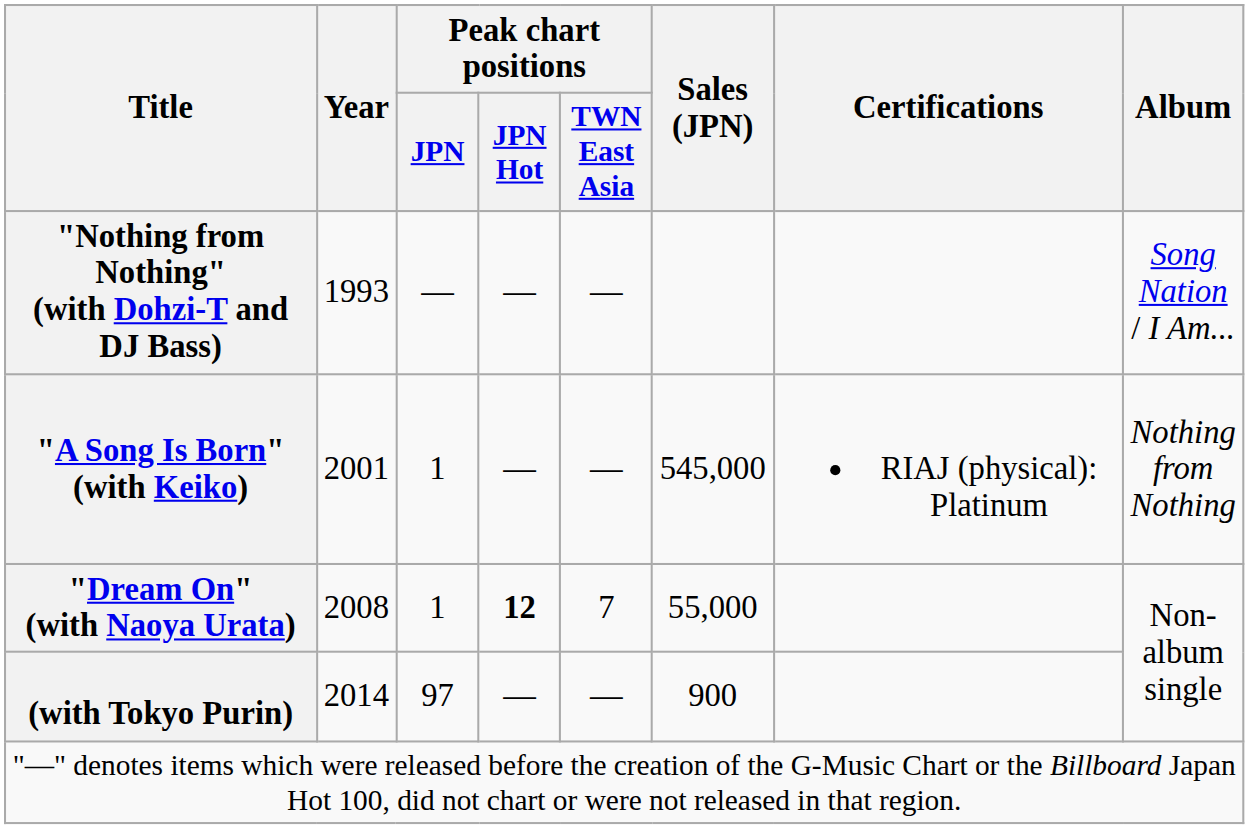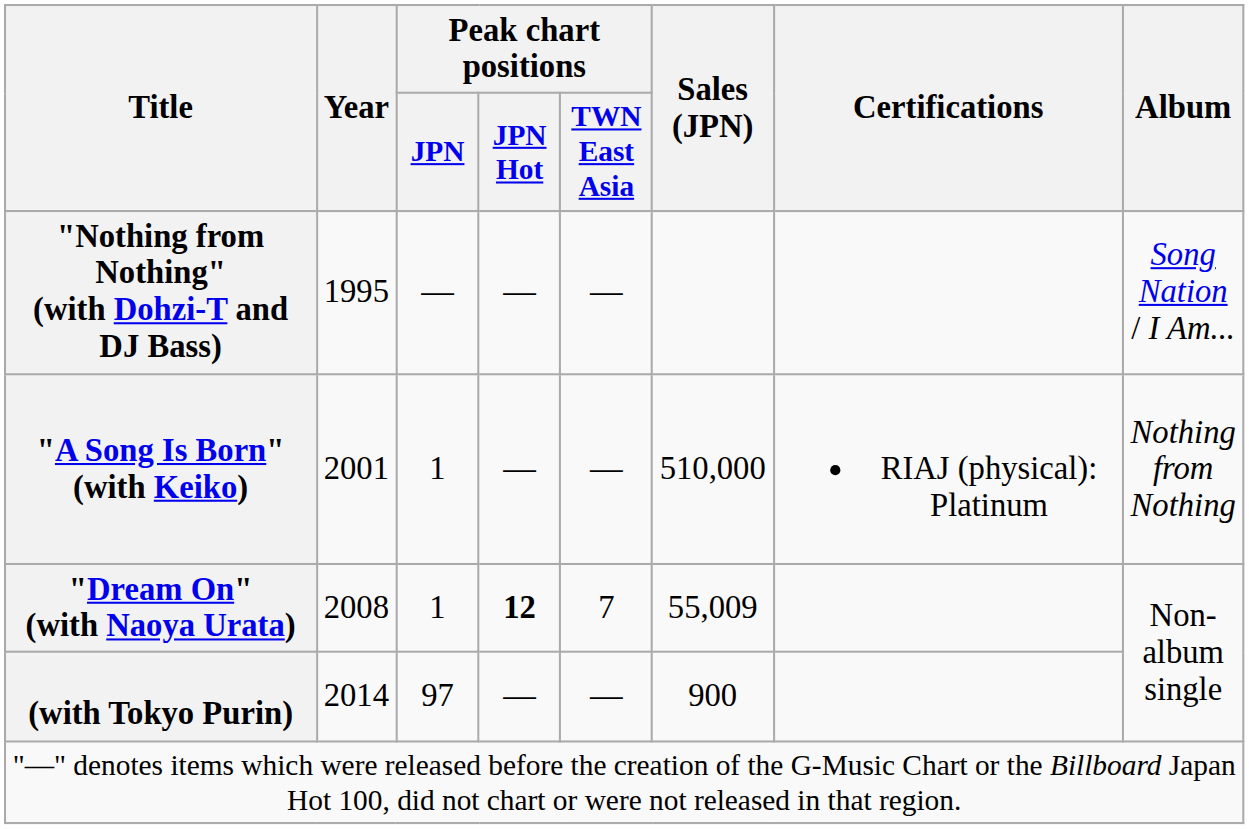 <table class="wikitable plainrowheaders" style="text-align:center;">
 <tr>
 <th scope="col" rowspan="2" style="width:16em;">Title</th>
 <th scope="col" rowspan="2">Year</th>
 <th scope="col" colspan="3">Peak chart positions</th>
 <th scope="col" rowspan="2">Sales (JPN)</th>
 <th scope="col" rowspan="2" style="width:15em;">Certifications</th>
 <th scope="col" rowspan="2">Album</th>
 </tr>
 <tr>
 <th style="width:3em;font-size:90%"><a href='#'>JPN</a><br></th>
 <th style="width:3em;font-size:90%"><a href='#'>JPN Hot</a><br></th>
 <th style="width:3em;font-size:90%"><a href='#'>TWN East Asia</a><br></th>
 </tr>
 <tr>
 <th scope="row">"Nothing from Nothing"<br><span>(with <a href='#'>Dohzi-T</a> and DJ Bass)</span></th>
-<td>1993</td>
+<td>1995</td>
 <td>—</td>
 <td>—</td>
 <td>—</td>
 <td></td>
 <td></td>
 <td><em><a href='#'>Song Nation</a></em> / <em>I Am...</em></td>
 </tr>
 <tr>
 <th scope="row">"<a href='#'>A Song Is Born</a>"<br><span>(with <a href='#'>Keiko</a>)</span></th>
 <td>2001</td>
 <td>1</td>
 <td>—</td>
 <td>—</td>
-<td>545,000</td>
+<td>510,000</td>
 <td><br><ul><li>RIAJ <span>(physical)</span>: Platinum</li></ul></td>
 <td><em>Nothing from Nothing</em></td>
 </tr>
 <tr>
 <th scope="row">"<a href='#'>Dream On</a>"<br><span>(with <a href='#'>Naoya Urata</a>)</span></th>
 <td>2008</td>
 <td>1</td>
 <td><strong>12</strong></td>
 <td>7</td>
-<td>55,000</td>
+<td>55,009</td>
 <td></td>
 <td rowspan="2">Non-album single</td>
 </tr>
 <tr>
 <th scope="row"><br><span>(with Tokyo Purin)</span></th>
 <td>2014</td>
 <td>97</td>
 <td>—</td>
 <td>—</td>
 <td>900</td>
 <td></td>
 </tr>
 <tr>
 <td colspan="14" align="center" style="font-size:90%;">"—" denotes items which were released before the creation of the G-Music Chart or the <em>Billboard</em> Japan Hot 100, did not chart or were not released in that region.</td>
 </tr>
 </table>
